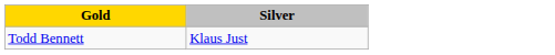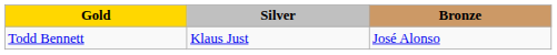 <table class="wikitable" style="text-align:left">
 <tr align="center">
 <td width=200 bgcolor=gold><strong>Gold</strong></td>
 <td width=200 bgcolor=silver><strong>Silver</strong></td>
+<td width=200 bgcolor=CC9966><strong>Bronze</strong></td>
 </tr>
 <tr>
 <td><a href='#'>Todd Bennett</a><br><em></em></td>
 <td><a href='#'>Klaus Just</a><br><em></em></td>
+<td><a href='#'>José Alonso</a><br><em></em></td>
 </tr>
 </table>
